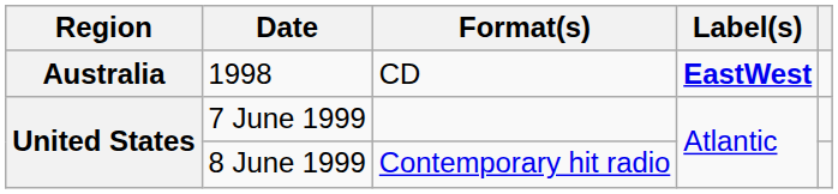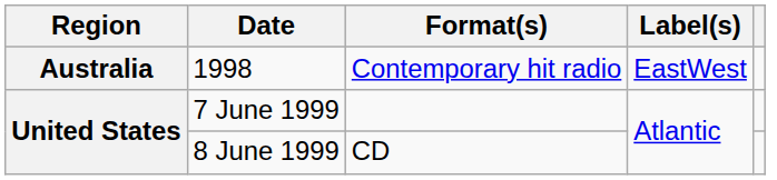 <table class="wikitable plainrowheaders">
 <tr>
 <th scope="col">Region</th>
 <th scope="col">Date</th>
 <th scope="col">Format(s)</th>
 <th scope="col">Label(s)</th>
 <th scope="col"></th>
 </tr>
 <tr>
 <th scope="row">Australia</th>
 <td>1998</td>
-<td>CD</td>
-<td><strong><a href='#'>EastWest</a></strong></td>
+<td><a href='#'>Contemporary hit radio</a></td>
+<td><a href='#'>EastWest</a></td>
 <td></td>
 </tr>
 <tr>
 <th scope="row" rowspan="2">United States</th>
 <td>7 June 1999</td>
 <td></td>
 <td rowspan="2"><a href='#'>Atlantic</a></td>
 <td align="center"></td>
 </tr>
 <tr>
 <td>8 June 1999</td>
-<td><a href='#'>Contemporary hit radio</a></td>
+<td>CD</td>
 <td align="center"></td>
 </tr>
 </table>
